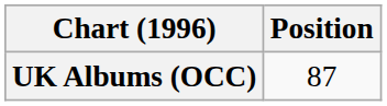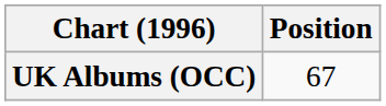 <table class="wikitable plainrowheaders" style="text-align:center">
 <tr>
 <th scope="col">Chart (1996)</th>
 <th scope="col">Position</th>
 </tr>
 <tr>
 <th scope="row">UK Albums (OCC)</th>
-<td>87</td>
+<td>67</td>
 </tr>
 </table>
